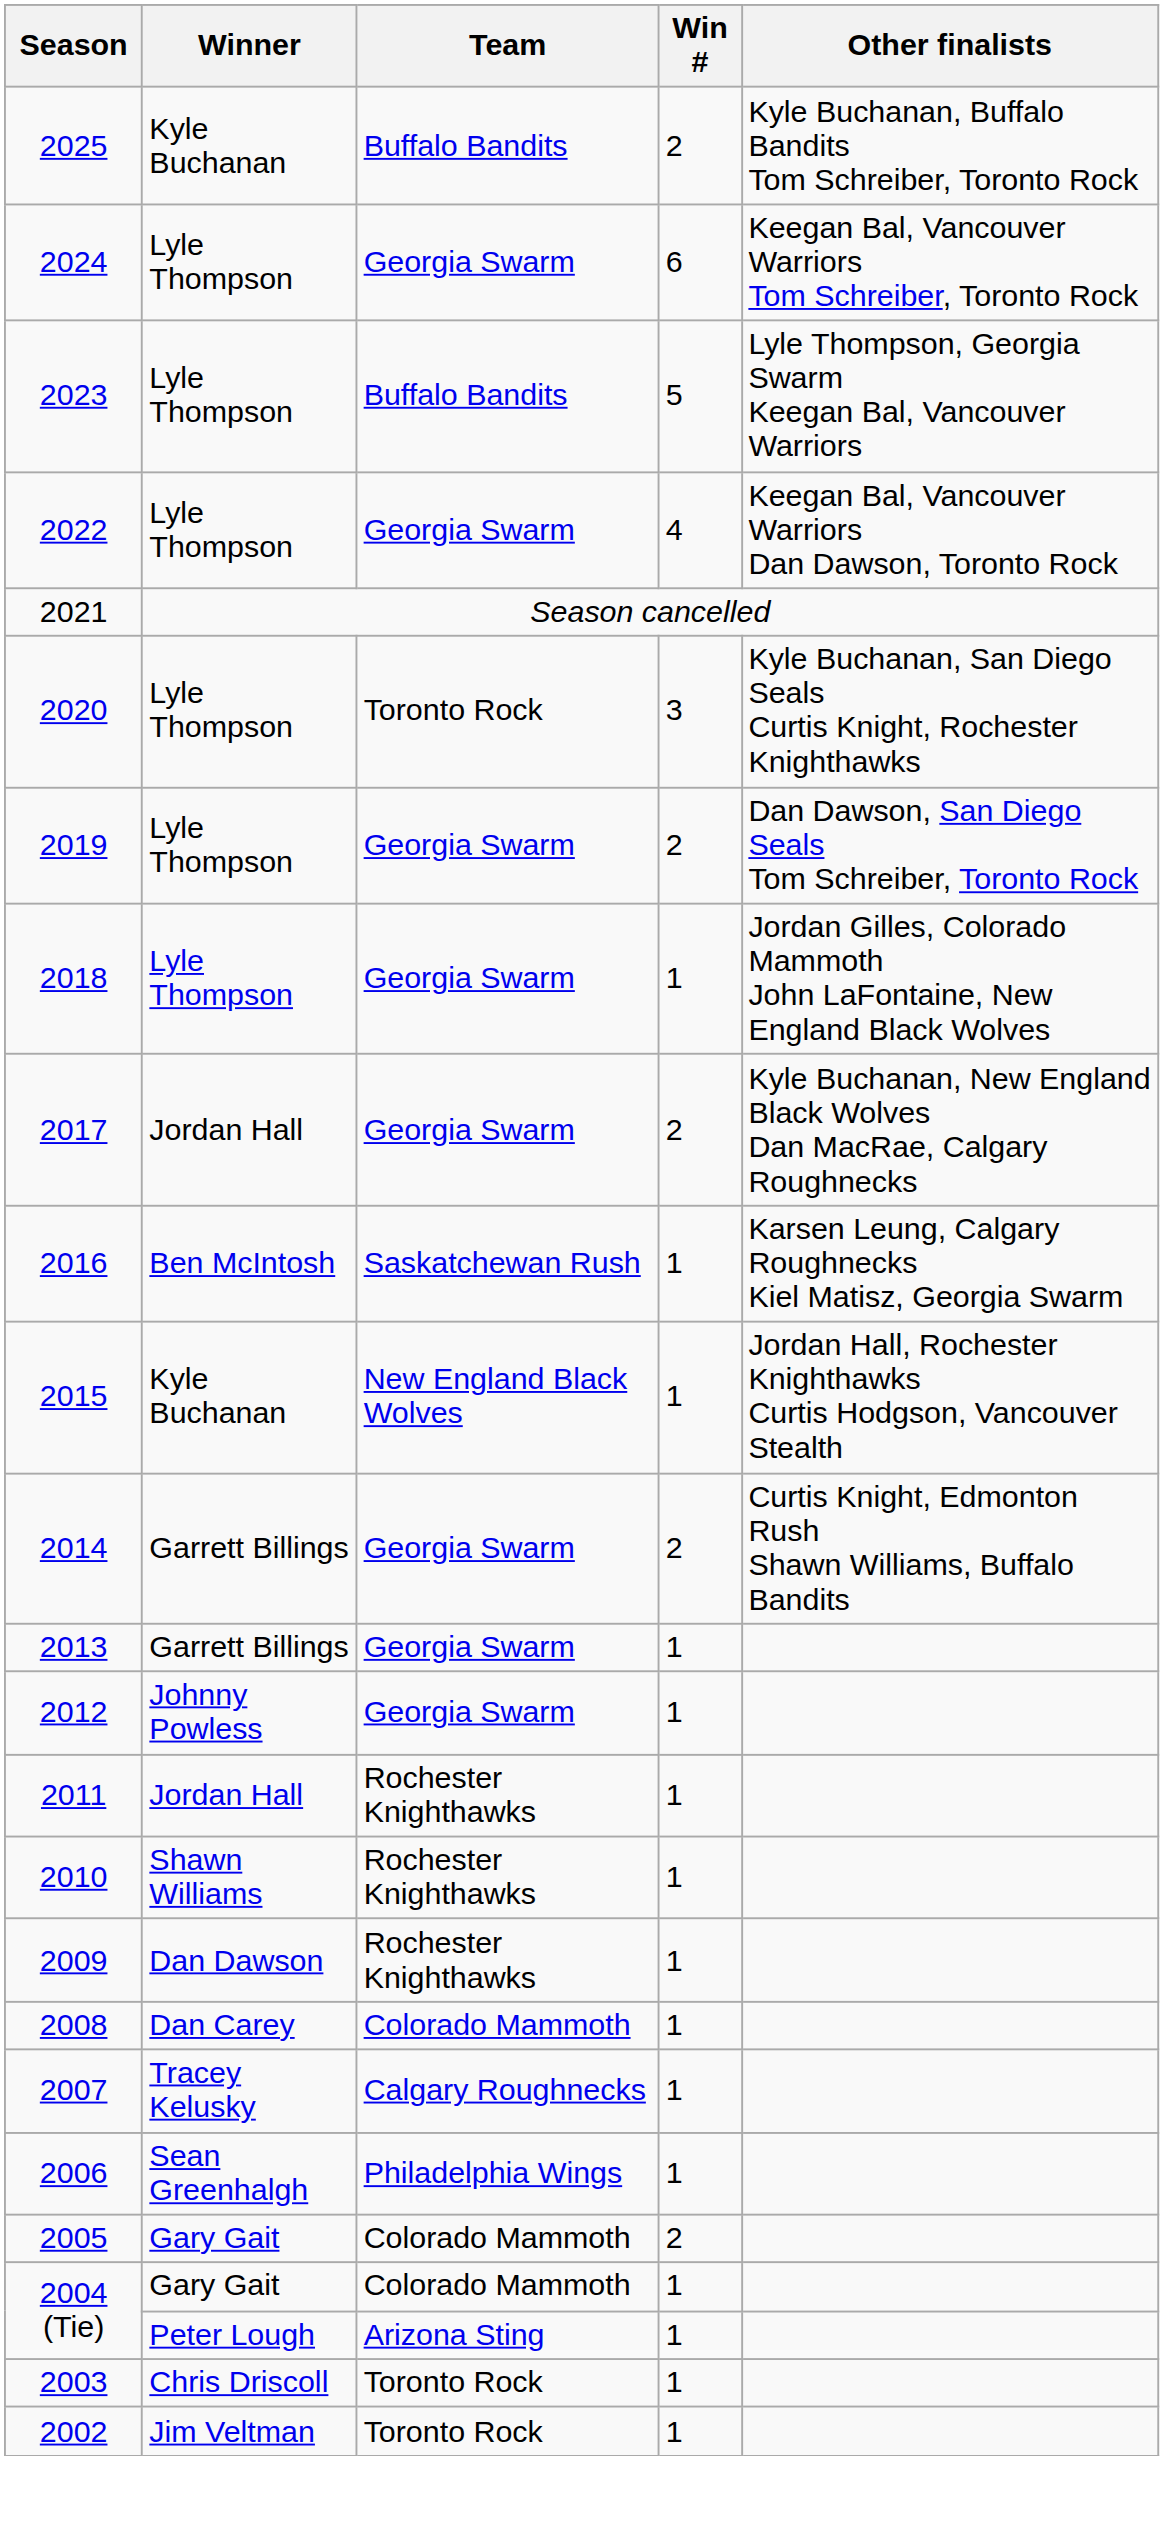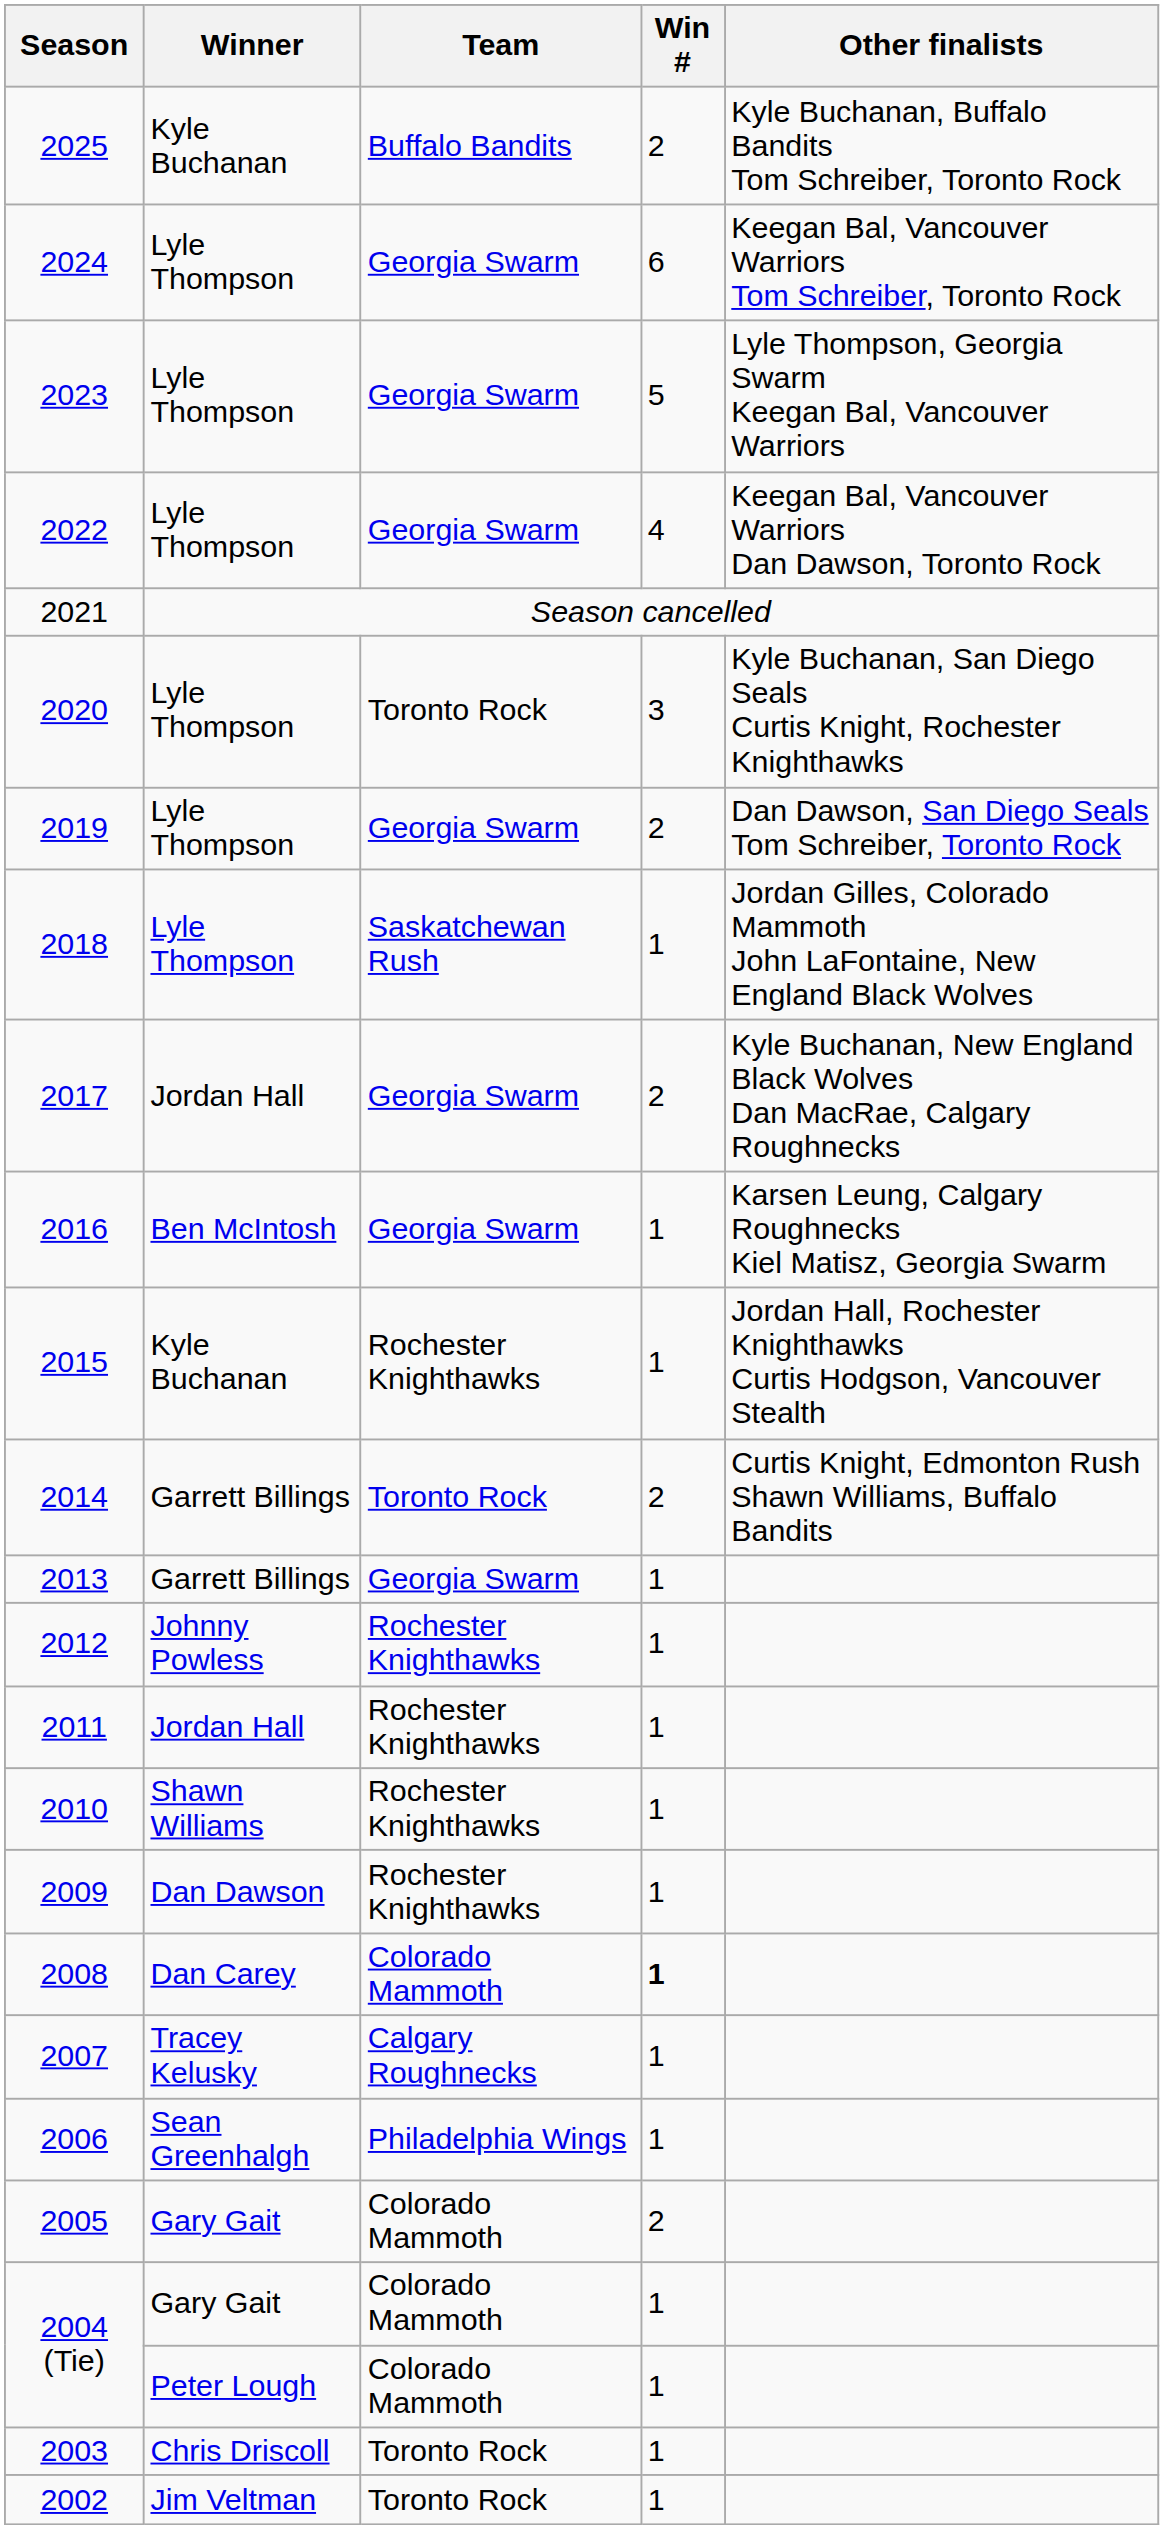 <table class="wikitable sortable">
 <tr>
 <th>Season</th>
 <th>Winner</th>
 <th>Team</th>
 <th>Win #</th>
 <th>Other finalists</th>
 </tr>
 <tr>
 <td align="center"><a href='#'>2025</a></td>
 <td>Kyle Buchanan</td>
 <td><a href='#'>Buffalo Bandits</a></td>
 <td>2</td>
 <td>Kyle Buchanan, Buffalo Bandits<br>Tom Schreiber, Toronto Rock</td>
 </tr>
 <tr>
 <td align="center"><a href='#'>2024</a></td>
 <td>Lyle Thompson</td>
 <td><a href='#'>Georgia Swarm</a></td>
 <td>6</td>
 <td>Keegan Bal, Vancouver Warriors<br><a href='#'>Tom Schreiber</a>, Toronto Rock</td>
 </tr>
 <tr>
 <td align="center"><a href='#'>2023</a></td>
 <td>Lyle Thompson</td>
-<td><a href='#'>Buffalo Bandits</a></td>
+<td><a href='#'>Georgia Swarm</a></td>
 <td>5</td>
 <td>Lyle Thompson, Georgia Swarm<br>Keegan Bal, Vancouver Warriors</td>
 </tr>
 <tr>
 <td align="center"><a href='#'>2022</a></td>
 <td>Lyle Thompson</td>
 <td><a href='#'>Georgia Swarm</a></td>
 <td>4</td>
 <td>Keegan Bal, Vancouver Warriors<br>Dan Dawson, Toronto Rock</td>
 </tr>
 <tr>
 <td align="center">2021</td>
 <td align="center" colspan="4"><em>Season cancelled</em></td>
 </tr>
 <tr>
 <td align="center"><a href='#'>2020</a></td>
 <td>Lyle Thompson</td>
 <td>Toronto Rock</td>
 <td>3</td>
 <td>Kyle Buchanan, San Diego Seals<br>Curtis Knight, Rochester Knighthawks</td>
 </tr>
 <tr>
 <td align="center"><a href='#'>2019</a></td>
 <td>Lyle Thompson</td>
 <td><a href='#'>Georgia Swarm</a></td>
 <td>2</td>
 <td>Dan Dawson, <a href='#'>San Diego Seals</a><br>Tom Schreiber, <a href='#'>Toronto Rock</a></td>
 </tr>
 <tr>
 <td align="center"><a href='#'>2018</a></td>
 <td><a href='#'>Lyle Thompson</a></td>
-<td><a href='#'>Georgia Swarm</a></td>
+<td><a href='#'>Saskatchewan Rush</a></td>
 <td>1</td>
 <td>Jordan Gilles, Colorado Mammoth<br>John LaFontaine, New England Black Wolves</td>
 </tr>
 <tr>
 <td align="center"><a href='#'>2017</a></td>
 <td>Jordan Hall</td>
 <td><a href='#'>Georgia Swarm</a></td>
 <td>2</td>
 <td>Kyle Buchanan, New England Black Wolves<br>Dan MacRae, Calgary Roughnecks</td>
 </tr>
 <tr>
 <td align="center"><a href='#'>2016</a></td>
 <td><a href='#'>Ben McIntosh</a></td>
-<td><a href='#'>Saskatchewan Rush</a></td>
+<td><a href='#'>Georgia Swarm</a></td>
 <td>1</td>
 <td>Karsen Leung, Calgary Roughnecks<br>Kiel Matisz, Georgia Swarm</td>
 </tr>
 <tr>
 <td align="center"><a href='#'>2015</a></td>
 <td>Kyle Buchanan</td>
-<td><a href='#'>New England Black Wolves</a></td>
+<td>Rochester Knighthawks</td>
 <td>1</td>
 <td>Jordan Hall, Rochester Knighthawks<br>Curtis Hodgson, Vancouver Stealth</td>
 </tr>
 <tr>
 <td align="center"><a href='#'>2014</a></td>
 <td>Garrett Billings</td>
-<td><a href='#'>Georgia Swarm</a></td>
+<td><a href='#'>Toronto Rock</a></td>
 <td>2</td>
 <td>Curtis Knight, Edmonton Rush<br>Shawn Williams, Buffalo Bandits</td>
 </tr>
 <tr>
 <td align="center"><a href='#'>2013</a></td>
 <td>Garrett Billings</td>
 <td><a href='#'>Georgia Swarm</a></td>
 <td>1</td>
 <td> </td>
 </tr>
 <tr>
 <td align="center"><a href='#'>2012</a></td>
 <td><a href='#'>Johnny Powless</a></td>
-<td><a href='#'>Georgia Swarm</a></td>
+<td><a href='#'>Rochester Knighthawks</a></td>
 <td>1</td>
 <td> </td>
 </tr>
 <tr>
 <td align="center"><a href='#'>2011</a></td>
 <td><a href='#'>Jordan Hall</a></td>
 <td>Rochester Knighthawks</td>
 <td>1</td>
 <td> </td>
 </tr>
 <tr>
 <td align="center"><a href='#'>2010</a></td>
 <td><a href='#'>Shawn Williams</a></td>
 <td>Rochester Knighthawks</td>
 <td>1</td>
 <td> </td>
 </tr>
 <tr>
 <td align="center"><a href='#'>2009</a></td>
 <td><a href='#'>Dan Dawson</a></td>
 <td>Rochester Knighthawks</td>
 <td>1</td>
 <td> </td>
 </tr>
 <tr>
 <td align="center"><a href='#'>2008</a></td>
 <td><a href='#'>Dan Carey</a></td>
 <td><a href='#'>Colorado Mammoth</a></td>
-<td>1</td>
+<td><strong>1</strong></td>
 <td> </td>
 </tr>
 <tr>
 <td align="center"><a href='#'>2007</a></td>
 <td><a href='#'>Tracey Kelusky</a></td>
 <td><a href='#'>Calgary Roughnecks</a></td>
 <td>1</td>
 <td> </td>
 </tr>
 <tr>
 <td align="center"><a href='#'>2006</a></td>
 <td><a href='#'>Sean Greenhalgh</a></td>
 <td><a href='#'>Philadelphia Wings</a></td>
 <td>1</td>
 <td> </td>
 </tr>
 <tr>
 <td align="center"><a href='#'>2005</a></td>
 <td><a href='#'>Gary Gait</a></td>
 <td>Colorado Mammoth</td>
 <td>2</td>
 <td> </td>
 </tr>
 <tr>
 <td align="center" rowspan="2"><a href='#'>2004</a> (Tie)</td>
 <td>Gary Gait</td>
 <td>Colorado Mammoth</td>
 <td>1</td>
 <td> </td>
 </tr>
 <tr>
 <td><a href='#'>Peter Lough</a></td>
-<td><a href='#'>Arizona Sting</a></td>
+<td>Colorado Mammoth</td>
 <td>1</td>
 <td> </td>
 </tr>
 <tr>
 <td align="center"><a href='#'>2003</a></td>
 <td><a href='#'>Chris Driscoll</a></td>
 <td>Toronto Rock</td>
 <td>1</td>
 <td> </td>
 </tr>
 <tr>
 <td align="center"><a href='#'>2002</a></td>
 <td><a href='#'>Jim Veltman</a></td>
 <td>Toronto Rock</td>
 <td>1</td>
 <td> </td>
 </tr>
 </table>
